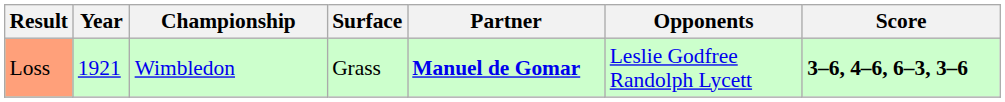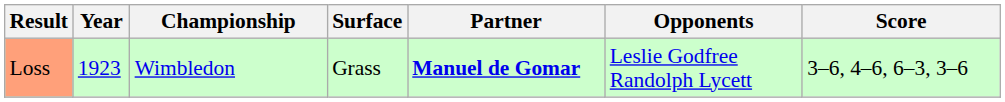 <table class="sortable wikitable">
 <tr>
 <th style="width:40px">Result</th>
 <th style="width:35px">Year</th>
 <th style="width:140px">Championship</th>
 <th style="width:50px">Surface</th>
 <th style="width:140px">Partner</th>
 <th style="width:140px">Opponents</th>
 <th style="width:140px" class="unsortable">Score</th>
 </tr>
 <tr style="background:#cfc;">
 <td style="background:#ffa07a;">Loss</td>
-<td><a href='#'>1921</a></td>
+<td><a href='#'>1923</a></td>
 <td><a href='#'>Wimbledon</a></td>
 <td>Grass</td>
 <td><strong> <a href='#'>Manuel de Gomar</a></strong></td>
 <td> <a href='#'>Leslie Godfree</a> <br>  <a href='#'>Randolph Lycett</a></td>
-<td><strong>3–6, 4–6, 6–3, 3–6</strong></td>
+<td>3–6, 4–6, 6–3, 3–6</td>
 </tr>
 </table>
